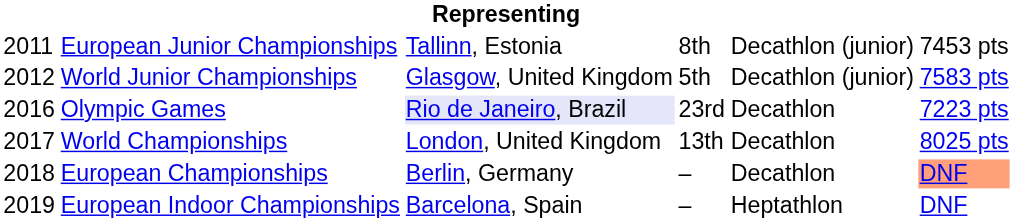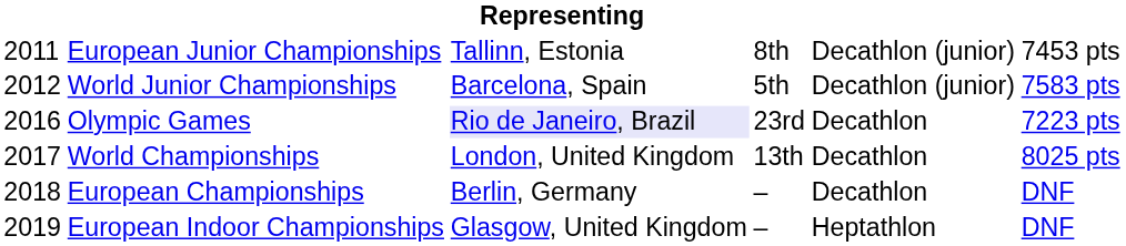 <table>
 <tr>
 <th colspan="6">Representing </th>
 </tr>
 <tr>
 <td>2011</td>
 <td><a href='#'>European Junior Championships</a></td>
 <td><a href='#'>Tallinn</a>, Estonia</td>
 <td>8th</td>
 <td>Decathlon (junior)</td>
 <td>7453 pts</td>
 </tr>
 <tr>
 <td>2012</td>
 <td><a href='#'>World Junior Championships</a></td>
-<td><a href='#'>Glasgow</a>, United Kingdom</td>
+<td><a href='#'>Barcelona</a>, Spain</td>
 <td>5th</td>
 <td>Decathlon (junior)</td>
 <td><a href='#'>7583 pts</a></td>
 </tr>
 <tr>
 <td>2016</td>
 <td><a href='#'>Olympic Games</a></td>
 <td style="background: lavender;"><a href='#'>Rio de Janeiro</a>, Brazil</td>
 <td>23rd</td>
 <td>Decathlon</td>
 <td><a href='#'>7223 pts</a></td>
 </tr>
 <tr>
 <td>2017</td>
 <td><a href='#'>World Championships</a></td>
 <td><a href='#'>London</a>, United Kingdom</td>
 <td>13th</td>
 <td>Decathlon</td>
 <td><a href='#'>8025 pts</a></td>
 </tr>
 <tr>
 <td>2018</td>
 <td><a href='#'>European Championships</a></td>
 <td><a href='#'>Berlin</a>, Germany</td>
 <td>–</td>
 <td>Decathlon</td>
-<td style="background: lightsalmon;"><a href='#'>DNF</a></td>
+<td><a href='#'>DNF</a></td>
 </tr>
 <tr>
 <td>2019</td>
 <td><a href='#'>European Indoor Championships</a></td>
-<td><a href='#'>Barcelona</a>, Spain</td>
+<td><a href='#'>Glasgow</a>, United Kingdom</td>
 <td>–</td>
 <td>Heptathlon</td>
 <td><a href='#'>DNF</a></td>
 </tr>
 </table>
